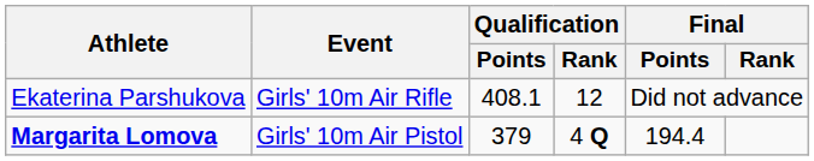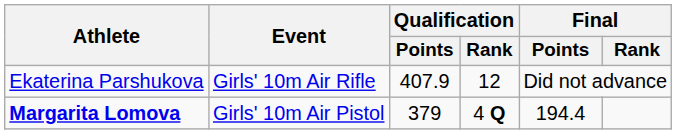 <table class="wikitable" style="font-size:90%;">
 <tr>
 <th rowspan=2>Athlete</th>
 <th rowspan=2>Event</th>
 <th colspan=2>Qualification</th>
 <th colspan=2>Final</th>
 </tr>
 <tr style="font-size:95%">
 <th>Points</th>
 <th>Rank</th>
 <th>Points</th>
 <th>Rank</th>
 </tr>
 <tr align=center>
 <td align=left><a href='#'>Ekaterina Parshukova</a></td>
 <td align=left><a href='#'>Girls' 10m Air Rifle</a></td>
-<td>408.1</td>
+<td>407.9</td>
 <td>12</td>
 <td colspan=2>Did not advance</td>
 </tr>
 <tr align=center>
 <td align=left><strong><a href='#'>Margarita Lomova</a></strong></td>
 <td align=left><a href='#'>Girls' 10m Air Pistol</a></td>
 <td>379</td>
 <td>4 <strong>Q</strong></td>
 <td>194.4</td>
 <td></td>
 </tr>
 </table>
